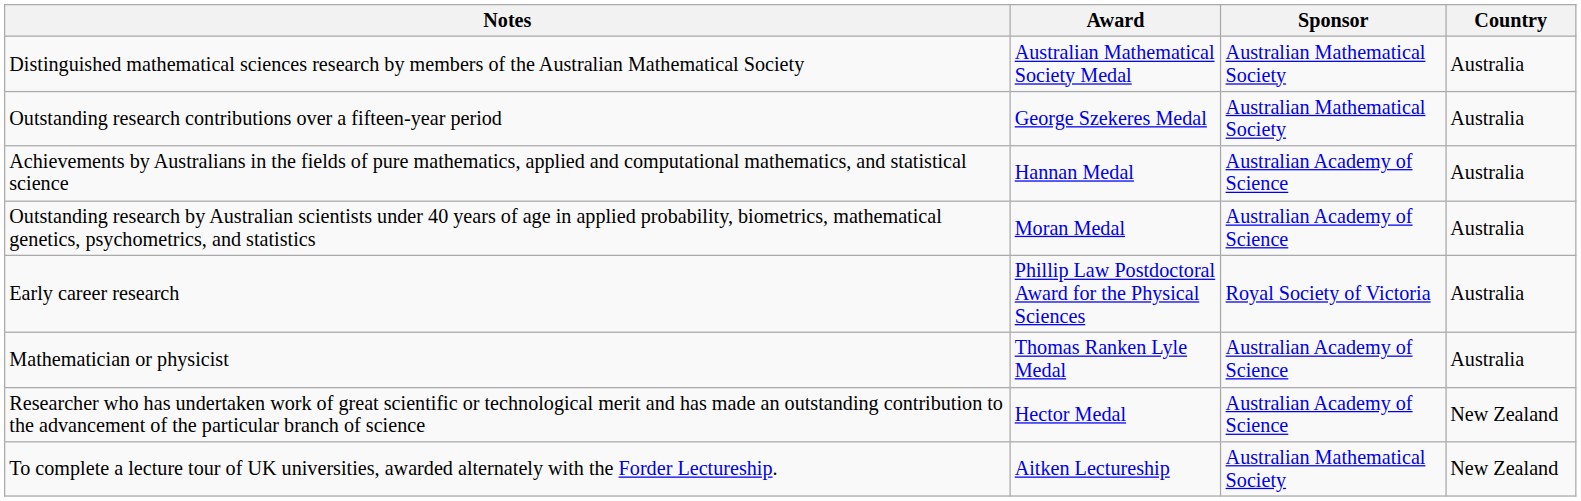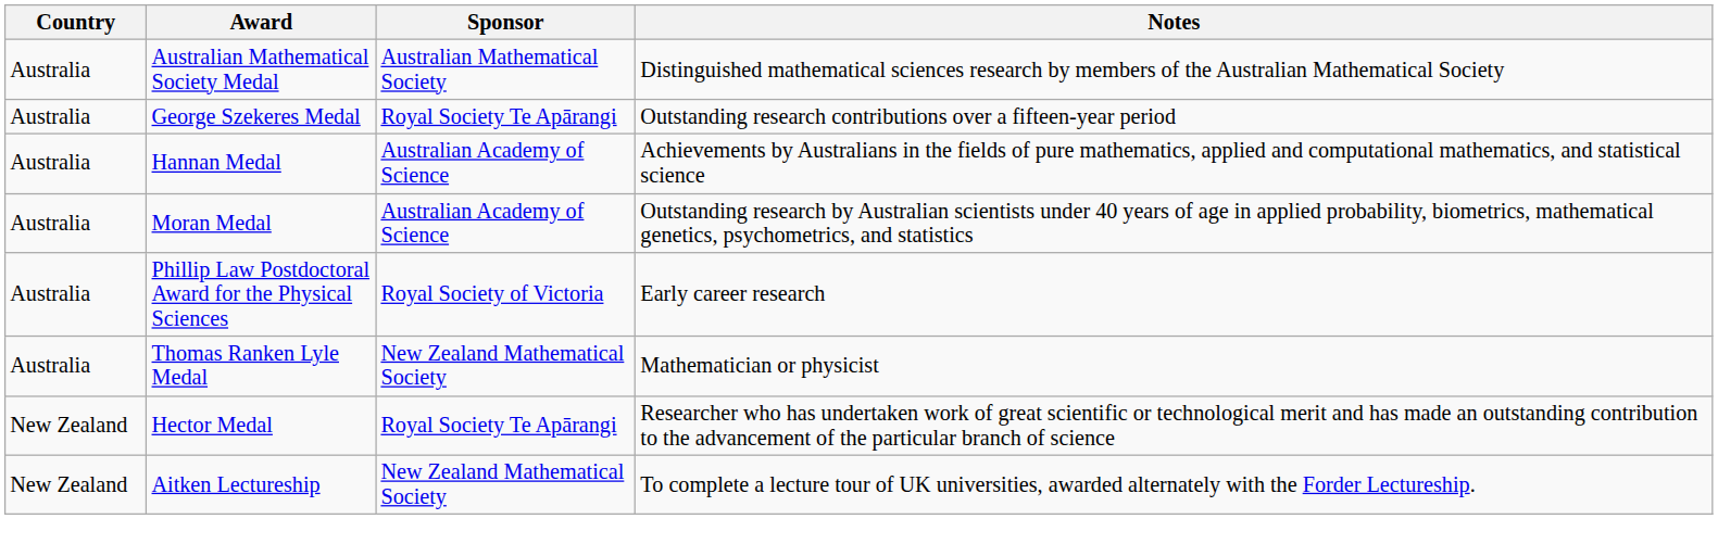 <table Class="wikitable sortable">
 <tr>
-<th>Notes</th>
+<th style="width:6em;">Country</th>
 <th style="width:10em;">Award</th>
 <th>Sponsor</th>
-<th style="width:6em;">Country</th>
+<th>Notes</th>
 </tr>
 <tr>
-<td>Distinguished mathematical sciences research by members of the Australian Mathematical Society</td>
+<td>Australia</td>
 <td><a href='#'>Australian Mathematical Society Medal</a></td>
 <td><a href='#'>Australian Mathematical Society</a></td>
-<td>Australia</td>
+<td>Distinguished mathematical sciences research by members of the Australian Mathematical Society</td>
 </tr>
 <tr>
+<td>Australia</td>
+<td><a href='#'>George Szekeres Medal</a></td>
+<td><a href='#'>Royal Society Te Apārangi</a></td>
 <td>Outstanding research contributions over a fifteen-year period</td>
-<td><a href='#'>George Szekeres Medal</a></td>
-<td><a href='#'>Australian Mathematical Society</a></td>
-<td>Australia</td>
 </tr>
 <tr>
-<td>Achievements by Australians in the fields of pure mathematics, applied and computational mathematics, and statistical science</td>
+<td>Australia</td>
 <td><a href='#'>Hannan Medal</a></td>
 <td><a href='#'>Australian Academy of Science</a></td>
-<td>Australia</td>
+<td>Achievements by Australians in the fields of pure mathematics, applied and computational mathematics, and statistical science</td>
 </tr>
 <tr>
-<td>Outstanding research by Australian scientists under 40 years of age in applied probability, biometrics, mathematical genetics, psychometrics, and statistics</td>
+<td>Australia</td>
 <td><a href='#'>Moran Medal</a></td>
 <td><a href='#'>Australian Academy of Science</a></td>
-<td>Australia</td>
+<td>Outstanding research by Australian scientists under 40 years of age in applied probability, biometrics, mathematical genetics, psychometrics, and statistics</td>
 </tr>
 <tr>
-<td>Early career research</td>
+<td>Australia</td>
 <td><a href='#'>Phillip Law Postdoctoral Award for the Physical Sciences</a></td>
 <td><a href='#'>Royal Society of Victoria</a></td>
-<td>Australia</td>
+<td>Early career research</td>
 </tr>
 <tr>
+<td>Australia</td>
+<td><a href='#'>Thomas Ranken Lyle Medal</a></td>
+<td><a href='#'>New Zealand Mathematical Society</a></td>
 <td>Mathematician or physicist</td>
-<td><a href='#'>Thomas Ranken Lyle Medal</a></td>
-<td><a href='#'>Australian Academy of Science</a></td>
-<td>Australia</td>
 </tr>
 <tr>
+<td>New Zealand</td>
+<td><a href='#'>Hector Medal</a></td>
+<td><a href='#'>Royal Society Te Apārangi</a></td>
 <td>Researcher who has undertaken work of great scientific or technological merit and has made an outstanding contribution to the advancement of the particular branch of science</td>
-<td><a href='#'>Hector Medal</a></td>
-<td><a href='#'>Australian Academy of Science</a></td>
-<td>New Zealand</td>
 </tr>
 <tr>
+<td>New Zealand</td>
+<td><a href='#'>Aitken Lectureship</a></td>
+<td><a href='#'>New Zealand Mathematical Society</a></td>
 <td>To complete a lecture tour of UK universities, awarded alternately with the <a href='#'>Forder Lectureship</a>.</td>
-<td><a href='#'>Aitken Lectureship</a></td>
-<td><a href='#'>Australian Mathematical Society</a></td>
-<td>New Zealand</td>
 </tr>
 </table>
